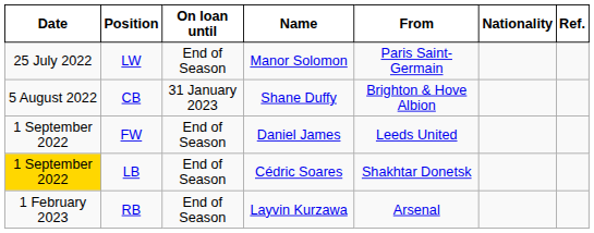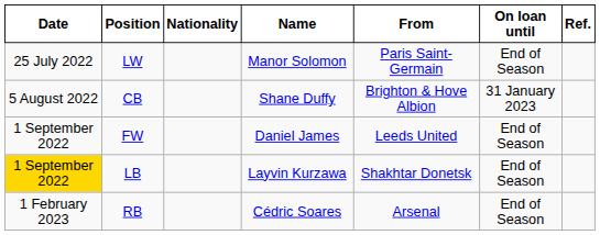 <table class="wikitable" style="text-align:center; font-size:90%; ">
 <tr>
 <th style="background:#ffffff;color:#000000;border:1px solid black; width:120px;">Date</th>
 <th style="background:#ffffff;color:#000000;border:1px solid black; width:50px;">Position</th>
-<th style="background:#ffffff;color:#000000;border:1px solid black; width:110px;">On loan until</th>
+<th style="background:#ffffff;color:#000000;border:1px solid black; width:50px;">Nationality</th>
 <th style="background:#ffffff;color:#000000;border:1px solid black; width:170px;">Name</th>
 <th style="background:#ffffff;color:#000000;border:1px solid black; width:200px;">From</th>
-<th style="background:#ffffff;color:#000000;border:1px solid black; width:50px;">Nationality</th>
+<th style="background:#ffffff;color:#000000;border:1px solid black; width:110px;">On loan until</th>
 <th style="background:#ffffff;color:#000000;border:1px solid black; width:25px;">Ref.</th>
 </tr>
 <tr>
 <td>25 July 2022</td>
 <td><a href='#'>LW</a></td>
-<td>End of Season</td>
+<td></td>
 <td><a href='#'>Manor Solomon</a></td>
 <td> <a href='#'>Paris Saint-Germain</a></td>
-<td></td>
+<td>End of Season</td>
 <td></td>
 </tr>
 <tr>
 <td>5 August 2022</td>
 <td><a href='#'>CB</a></td>
-<td>31 January 2023</td>
+<td></td>
 <td><a href='#'>Shane Duffy</a></td>
 <td> <a href='#'>Brighton & Hove Albion</a></td>
-<td></td>
+<td>31 January 2023</td>
 <td></td>
 </tr>
 <tr>
 <td>1 September 2022</td>
 <td><a href='#'>FW</a></td>
-<td>End of Season</td>
+<td></td>
 <td><a href='#'>Daniel James</a></td>
 <td> <a href='#'>Leeds United</a></td>
-<td></td>
+<td>End of Season</td>
 <td></td>
 </tr>
 <tr>
 <td style="background: gold;">1 September 2022</td>
 <td><a href='#'>LB</a></td>
+<td></td>
+<td><a href='#'>Layvin Kurzawa</a></td>
+<td> <a href='#'>Shakhtar Donetsk</a></td>
 <td>End of Season</td>
-<td><a href='#'>Cédric Soares</a></td>
-<td> <a href='#'>Shakhtar Donetsk</a></td>
-<td></td>
 <td></td>
 </tr>
 <tr>
 <td>1 February 2023</td>
 <td><a href='#'>RB</a></td>
+<td></td>
+<td><a href='#'>Cédric Soares</a></td>
+<td> <a href='#'>Arsenal</a></td>
 <td>End of Season</td>
-<td><a href='#'>Layvin Kurzawa</a></td>
-<td> <a href='#'>Arsenal</a></td>
-<td></td>
 <td></td>
 </tr>
 </table>
